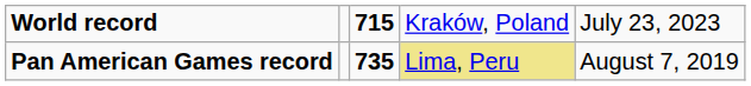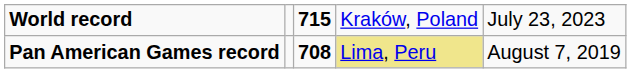 <table class="wikitable">
 <tr>
 <td><strong>World record</strong></td>
 <td></td>
 <td><strong>715</strong></td>
 <td><a href='#'>Kraków</a>, <a href='#'>Poland</a></td>
 <td>July 23, 2023</td>
 </tr>
 <tr>
 <td><strong>Pan American Games record</strong></td>
 <td></td>
-<td><strong>735</strong></td>
+<td><strong>708</strong></td>
 <td style="background: khaki;"><a href='#'>Lima</a>, <a href='#'>Peru</a></td>
 <td>August 7, 2019</td>
 </tr>
 </table>
